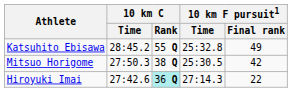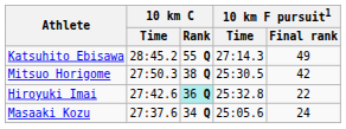 <table class="wikitable" border="1" style="font-size:90%">
 <tr>
 <th rowspan=2>Athlete</th>
 <th colspan=2>10 km C</th>
 <th colspan=2>10 km F pursuit<sup>1</sup></th>
 </tr>
 <tr>
 <th>Time</th>
 <th>Rank</th>
 <th>Time</th>
 <th>Final rank</th>
 </tr>
 <tr>
 <td><a href='#'>Katsuhito Ebisawa</a></td>
 <td align=center>28:45.2</td>
 <td align=center>55 <strong>Q</strong></td>
-<td align=center>25:32.8</td>
+<td align=center>27:14.3</td>
 <td align=center>49</td>
 </tr>
 <tr>
 <td><a href='#'>Mitsuo Horigome</a></td>
 <td align=center>27:50.3</td>
 <td align=center>38 <strong>Q</strong></td>
 <td align=center>25:30.5</td>
 <td align=center>42</td>
 </tr>
 <tr>
 <td><a href='#'>Hiroyuki Imai</a></td>
 <td align=center>27:42.6</td>
 <td align=center style="background: paleturquoise;">36 <strong>Q</strong></td>
-<td align=center>27:14.3</td>
+<td align=center>25:32.8</td>
 <td align=center>22</td>
 </tr>
+<tr>
+<td><a href='#'>Masaaki Kozu</a></td>
+<td align=center>27:37.6</td>
+<td align=center>34 <strong>Q</strong></td>
+<td align=center>25:05.6</td>
+<td align=center>24</td>
+</tr>
 </table>
